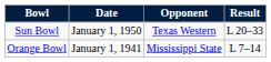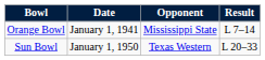 <table class="wikitable" style="text-align:center">
 <tr>
 <th style="background:#011e41; color:white;">Bowl</th>
 <th style="background:#011e41; color:white;">Date</th>
 <th style="background:#011e41; color:white;">Opponent</th>
 <th style="background:#011e41; color:white;">Result</th>
 </tr>
 <tr align="center">
+<td><a href='#'>Orange Bowl</a></td>
+<td>January 1, 1941</td>
+<td><a href='#'>Mississippi State</a></td>
+<td>L 7–14</td>
+</tr>
+<tr align="center">
 <td><a href='#'>Sun Bowl</a></td>
 <td>January 1, 1950</td>
 <td><a href='#'>Texas Western</a></td>
 <td>L 20–33</td>
 </tr>
-<tr align="center">
-<td><a href='#'>Orange Bowl</a></td>
-<td>January 1, 1941</td>
-<td><a href='#'>Mississippi State</a></td>
-<td>L 7–14</td>
-</tr>
 </table>
